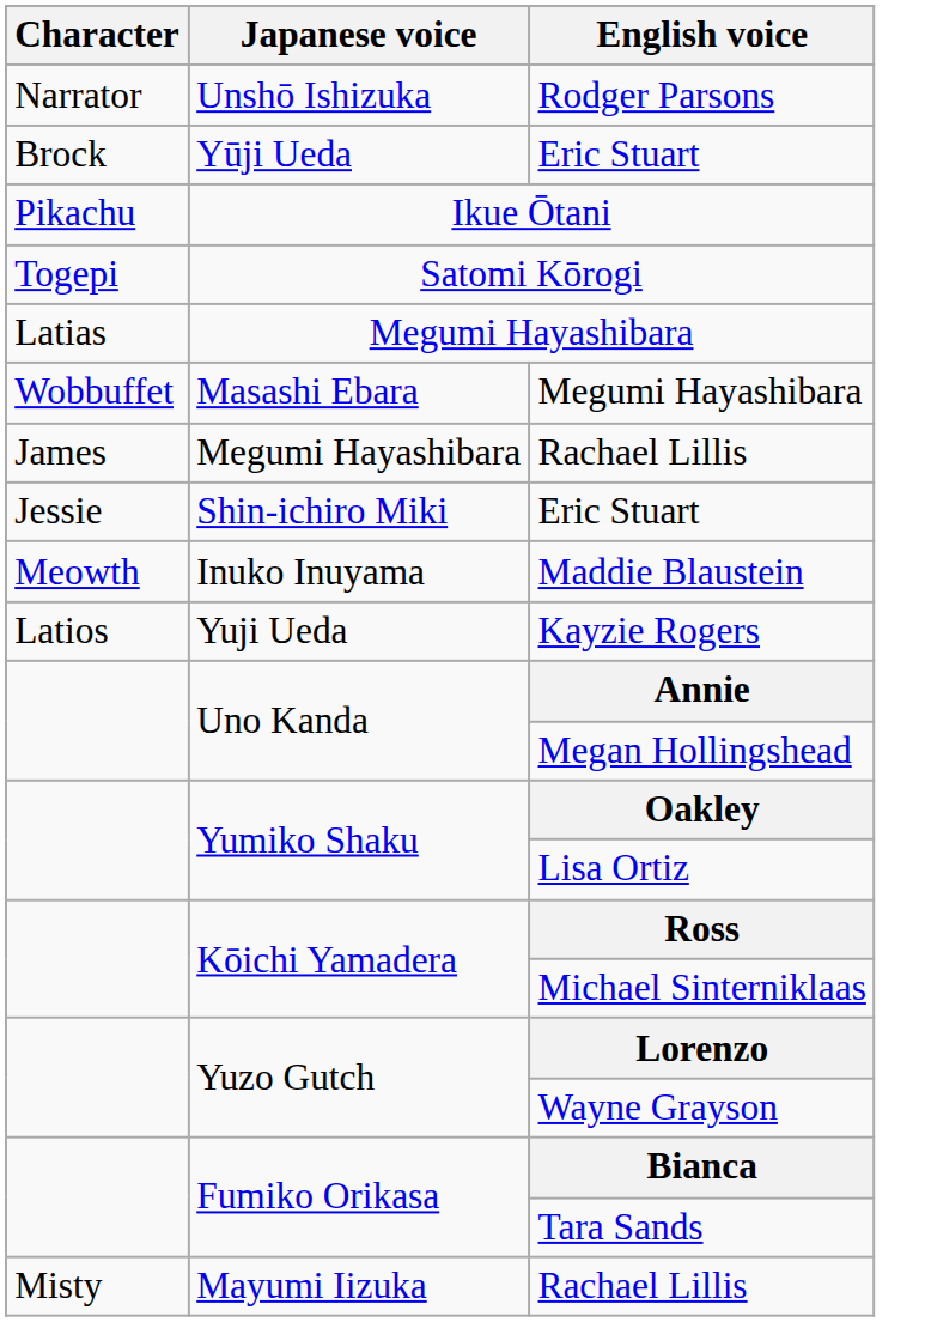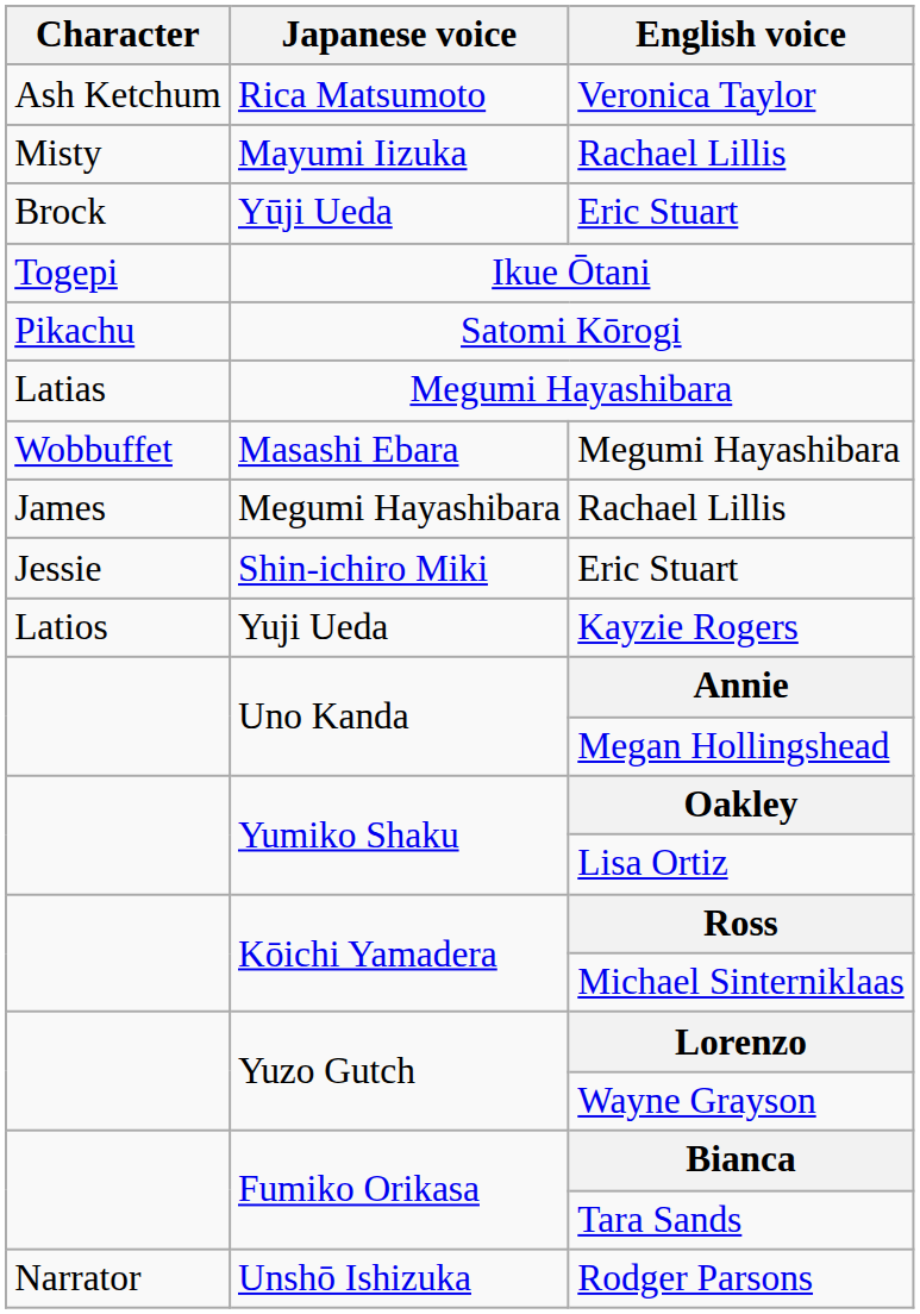 <table class="wikitable">
 <tr>
 <th>Character</th>
 <th>Japanese voice</th>
 <th>English voice</th>
 </tr>
 <tr>
-<td>Narrator</td>
-<td><a href='#'>Unshō Ishizuka</a></td>
-<td><a href='#'>Rodger Parsons</a></td>
+<td>Ash Ketchum</td>
+<td><a href='#'>Rica Matsumoto</a></td>
+<td><a href='#'>Veronica Taylor</a></td>
+</tr>
+<tr>
+<td>Misty</td>
+<td><a href='#'>Mayumi Iizuka</a></td>
+<td><a href='#'>Rachael Lillis</a></td>
 </tr>
 <tr>
 <td>Brock</td>
 <td><a href='#'>Yūji Ueda</a></td>
 <td><a href='#'>Eric Stuart</a></td>
 </tr>
 <tr>
-<td><a href='#'>Pikachu</a></td>
+<td><a href='#'>Togepi</a></td>
 <td colspan=2 style="text-align: center"><a href='#'>Ikue Ōtani</a></td>
 </tr>
 <tr>
-<td><a href='#'>Togepi</a></td>
+<td><a href='#'>Pikachu</a></td>
 <td colspan=2 style="text-align: center"><a href='#'>Satomi Kōrogi</a></td>
 </tr>
 <tr>
 <td>Latias</td>
 <td colspan=2 style="text-align: center"><a href='#'>Megumi Hayashibara</a></td>
 </tr>
 <tr>
 <td><a href='#'>Wobbuffet</a></td>
 <td><a href='#'>Masashi Ebara</a></td>
 <td>Megumi Hayashibara</td>
 </tr>
 <tr>
 <td>James</td>
 <td>Megumi Hayashibara</td>
 <td>Rachael Lillis</td>
 </tr>
 <tr>
 <td>Jessie</td>
 <td><a href='#'>Shin-ichiro Miki</a></td>
 <td>Eric Stuart</td>
-</tr>
-<tr>
-<td><a href='#'>Meowth</a></td>
-<td>Inuko Inuyama</td>
-<td><a href='#'>Maddie Blaustein</a></td>
 </tr>
 <tr>
 <td>Latios</td>
 <td>Yuji Ueda</td>
 <td><a href='#'>Kayzie Rogers</a></td>
 </tr>
 <tr>
 <td rowspan="2"></td>
 <td rowspan="2">Uno Kanda</td>
 <th>Annie</th>
 </tr>
 <tr>
 <td><a href='#'>Megan Hollingshead</a></td>
 </tr>
 <tr>
 <td rowspan="2"></td>
 <td rowspan="2"><a href='#'>Yumiko Shaku</a></td>
 <th>Oakley</th>
 </tr>
 <tr>
 <td><a href='#'>Lisa Ortiz</a></td>
 </tr>
 <tr>
 <td rowspan="2"></td>
 <td rowspan="2"><a href='#'>Kōichi Yamadera</a></td>
 <th>Ross</th>
 </tr>
 <tr>
 <td><a href='#'>Michael Sinterniklaas</a></td>
 </tr>
 <tr>
 <td rowspan="2"></td>
 <td rowspan="2">Yuzo Gutch</td>
 <th>Lorenzo</th>
 </tr>
 <tr>
 <td><a href='#'>Wayne Grayson</a></td>
 </tr>
 <tr>
 <td rowspan="2"></td>
 <td rowspan="2"><a href='#'>Fumiko Orikasa</a></td>
 <th>Bianca</th>
 </tr>
 <tr>
 <td><a href='#'>Tara Sands</a></td>
 </tr>
 <tr>
-<td>Misty</td>
-<td><a href='#'>Mayumi Iizuka</a></td>
-<td><a href='#'>Rachael Lillis</a></td>
+<td>Narrator</td>
+<td><a href='#'>Unshō Ishizuka</a></td>
+<td><a href='#'>Rodger Parsons</a></td>
 </tr>
 </table>
